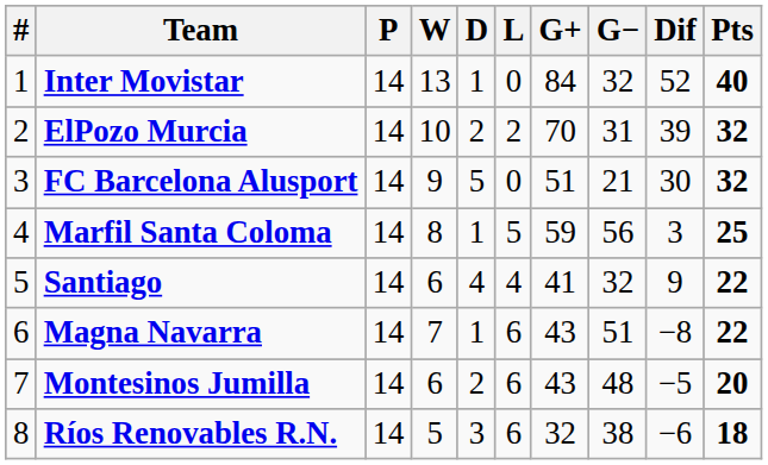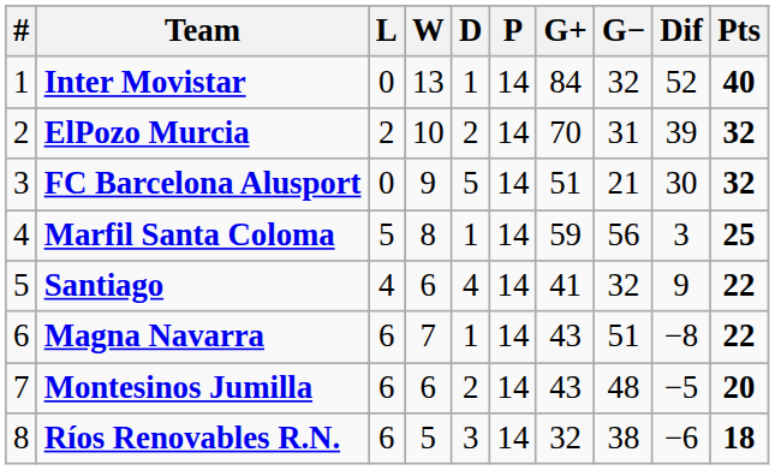 <table class="wikitable sortable" style="text-align: center;">
 <tr>
 <th align="center">#</th>
 <th align="center">Team</th>
-<th align="center">P</th>
+<th align="center">L</th>
 <th align="center">W</th>
 <th align="center">D</th>
-<th align="center">L</th>
+<th align="center">P</th>
 <th align="center">G+</th>
 <th align="center">G−</th>
 <th align="center">Dif</th>
 <th align="center">Pts</th>
 </tr>
 <tr>
 <td>1</td>
 <td align="left"><strong><a href='#'>Inter Movistar</a></strong></td>
-<td>14</td>
+<td>0</td>
 <td>13</td>
 <td>1</td>
-<td>0</td>
+<td>14</td>
 <td>84</td>
 <td>32</td>
 <td>52</td>
 <td><strong>40</strong></td>
 </tr>
 <tr>
 <td>2</td>
 <td align="left"><strong><a href='#'>ElPozo Murcia</a></strong></td>
-<td>14</td>
+<td>2</td>
 <td>10</td>
 <td>2</td>
-<td>2</td>
+<td>14</td>
 <td>70</td>
 <td>31</td>
 <td>39</td>
 <td><strong>32</strong></td>
 </tr>
 <tr>
 <td>3</td>
 <td align="left"><strong><a href='#'>FC Barcelona Alusport</a></strong></td>
-<td>14</td>
+<td>0</td>
 <td>9</td>
 <td>5</td>
-<td>0</td>
+<td>14</td>
 <td>51</td>
 <td>21</td>
 <td>30</td>
 <td><strong>32</strong></td>
 </tr>
 <tr>
 <td>4</td>
 <td align="left"><strong><a href='#'>Marfil Santa Coloma</a></strong></td>
-<td>14</td>
+<td>5</td>
 <td>8</td>
 <td>1</td>
-<td>5</td>
+<td>14</td>
 <td>59</td>
 <td>56</td>
 <td>3</td>
 <td><strong>25</strong></td>
 </tr>
 <tr>
 <td>5</td>
 <td align="left"><strong><a href='#'>Santiago</a></strong></td>
-<td>14</td>
+<td>4</td>
 <td>6</td>
 <td>4</td>
-<td>4</td>
+<td>14</td>
 <td>41</td>
 <td>32</td>
 <td>9</td>
 <td><strong>22</strong></td>
 </tr>
 <tr>
 <td>6</td>
 <td align="left"><strong><a href='#'>Magna Navarra</a></strong></td>
-<td>14</td>
+<td>6</td>
 <td>7</td>
 <td>1</td>
-<td>6</td>
+<td>14</td>
 <td>43</td>
 <td>51</td>
 <td>−8</td>
 <td><strong>22</strong></td>
 </tr>
 <tr>
 <td>7</td>
 <td align="left"><strong><a href='#'>Montesinos Jumilla</a></strong></td>
-<td>14</td>
+<td>6</td>
 <td>6</td>
 <td>2</td>
-<td>6</td>
+<td>14</td>
 <td>43</td>
 <td>48</td>
 <td>−5</td>
 <td><strong>20</strong></td>
 </tr>
 <tr>
 <td>8</td>
 <td align="left"><strong><a href='#'>Ríos Renovables R.N.</a></strong></td>
-<td>14</td>
+<td>6</td>
 <td>5</td>
 <td>3</td>
-<td>6</td>
+<td>14</td>
 <td>32</td>
 <td>38</td>
 <td>−6</td>
 <td><strong>18</strong></td>
 </tr>
 </table>
